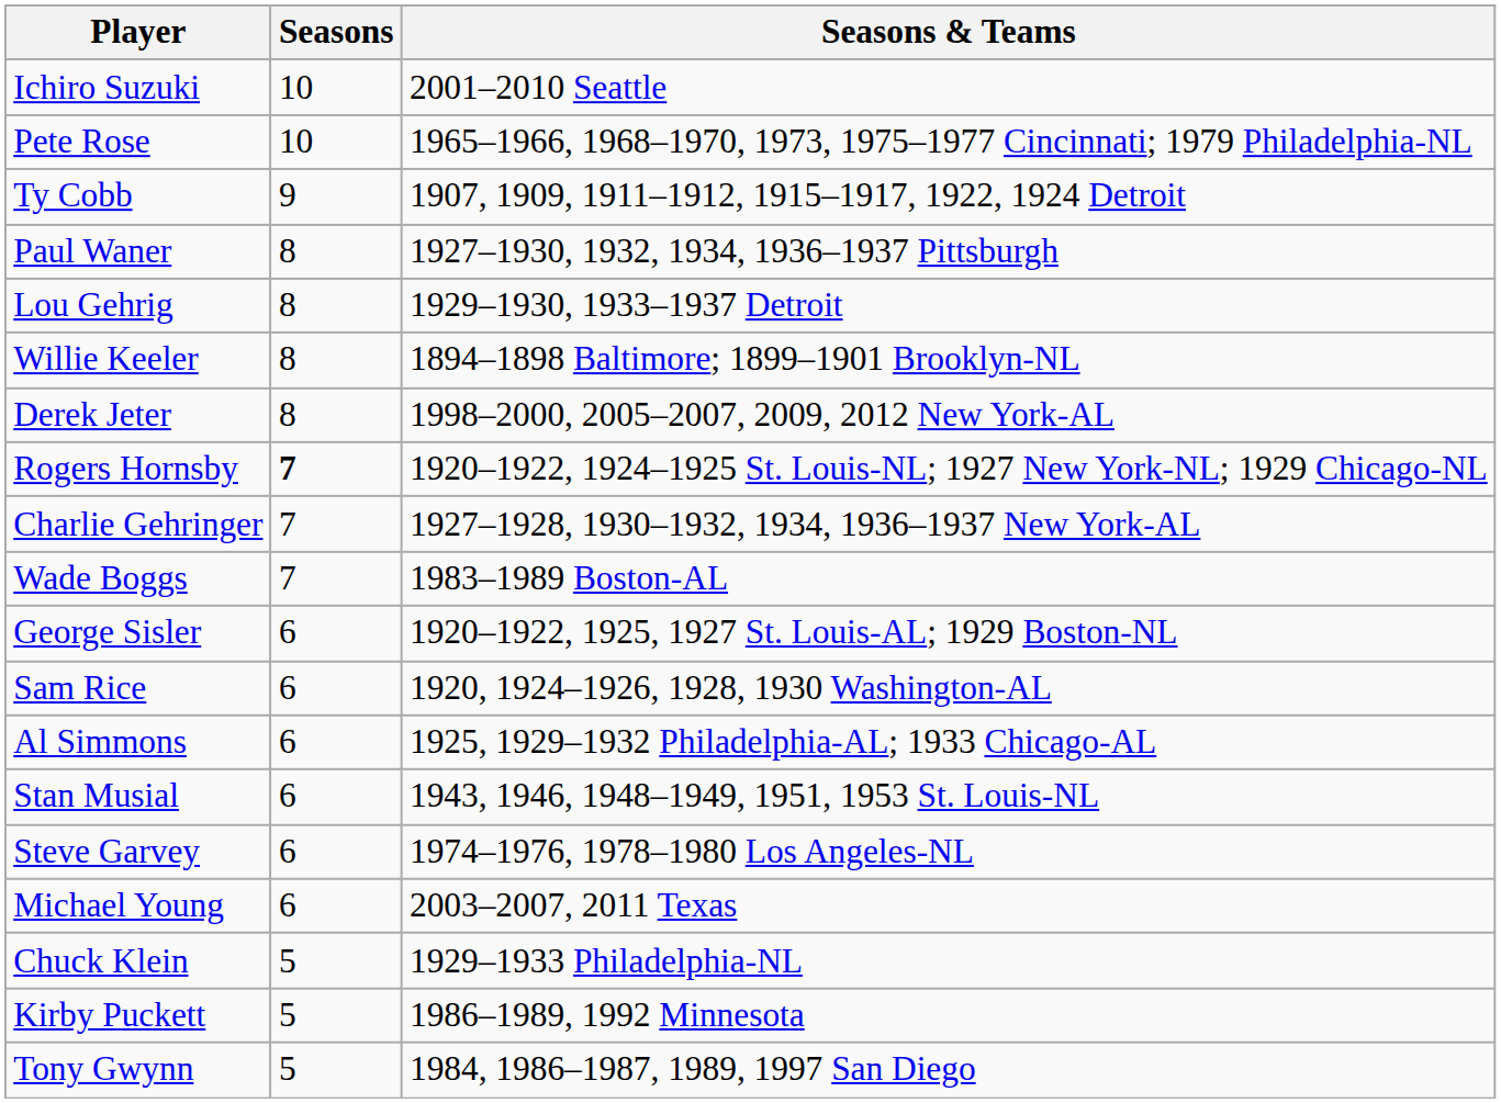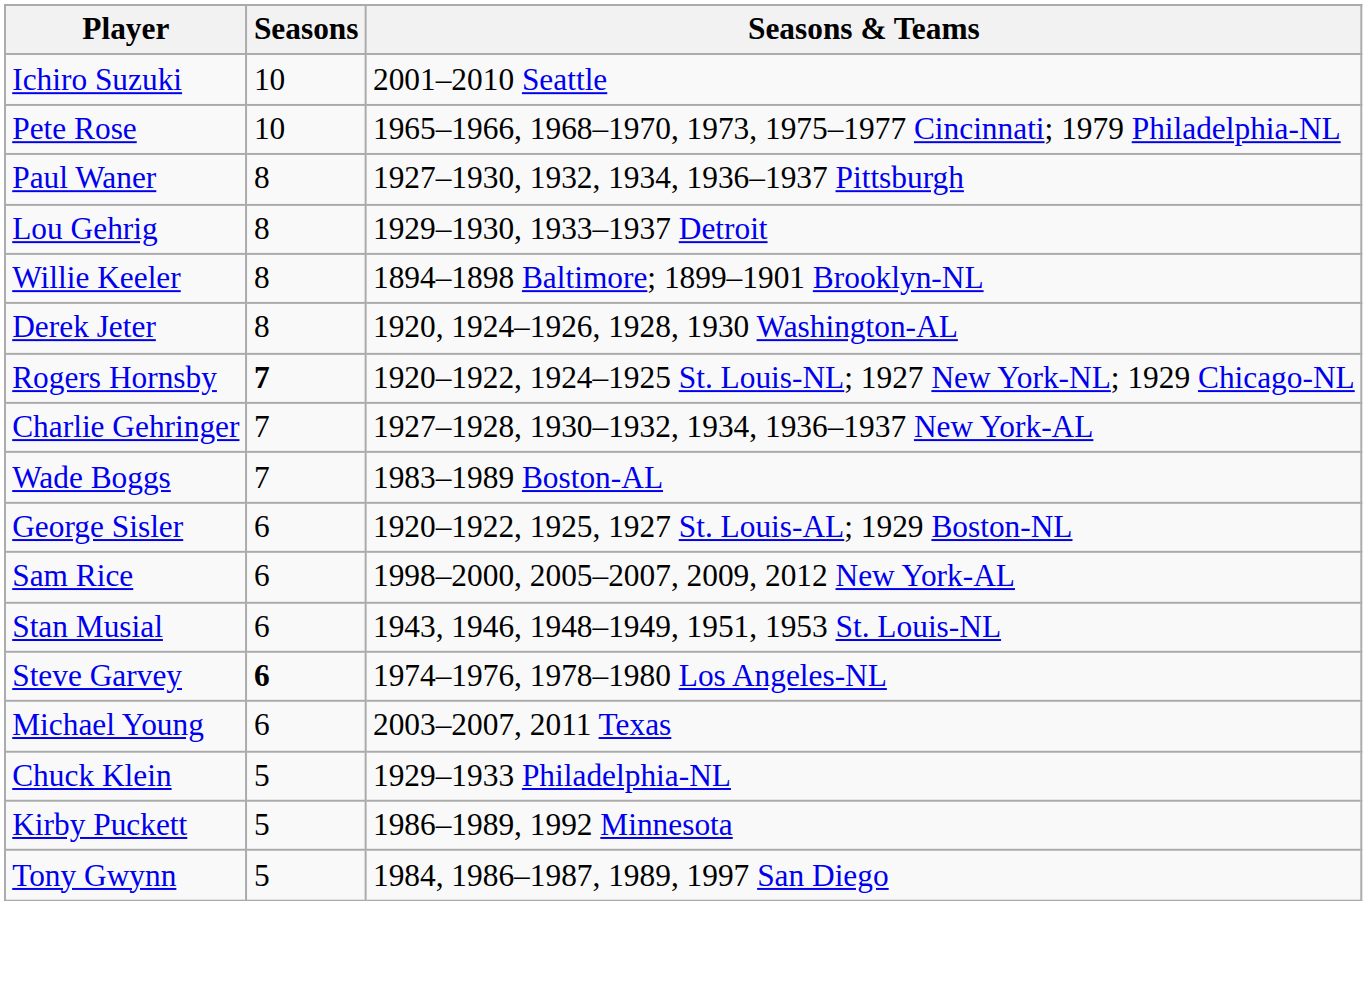 <table class="wikitable sortable">
 <tr>
 <th>Player</th>
 <th>Seasons</th>
 <th>Seasons & Teams</th>
 </tr>
 <tr>
 <td><a href='#'>Ichiro Suzuki</a></td>
 <td>10</td>
 <td>2001–2010 <a href='#'>Seattle</a> </td>
 </tr>
 <tr>
 <td><a href='#'>Pete Rose</a></td>
 <td>10</td>
 <td>1965–1966, 1968–1970, 1973, 1975–1977 <a href='#'>Cincinnati</a>; 1979 <a href='#'>Philadelphia-NL</a></td>
-</tr>
-<tr>
-<td><a href='#'>Ty Cobb</a></td>
-<td>9</td>
-<td>1907, 1909, 1911–1912, 1915–1917, 1922, 1924 <a href='#'>Detroit</a></td>
 </tr>
 <tr>
 <td><a href='#'>Paul Waner</a></td>
 <td>8</td>
 <td>1927–1930, 1932, 1934, 1936–1937 <a href='#'>Pittsburgh</a></td>
 </tr>
 <tr>
 <td><a href='#'>Lou Gehrig</a></td>
 <td>8</td>
 <td>1929–1930, 1933–1937 <a href='#'>Detroit</a></td>
 </tr>
 <tr>
 <td><a href='#'>Willie Keeler</a></td>
 <td>8</td>
 <td>1894–1898 <a href='#'>Baltimore</a>; 1899–1901 <a href='#'>Brooklyn-NL</a></td>
 </tr>
 <tr>
 <td><a href='#'>Derek Jeter</a></td>
 <td>8</td>
-<td>1998–2000, 2005–2007, 2009, 2012 <a href='#'>New York-AL</a></td>
+<td>1920, 1924–1926, 1928, 1930 <a href='#'>Washington-AL</a></td>
 </tr>
 <tr>
 <td><a href='#'>Rogers Hornsby</a></td>
 <td><strong>7</strong></td>
 <td>1920–1922, 1924–1925 <a href='#'>St. Louis-NL</a>;  1927 <a href='#'>New York-NL</a>; 1929 <a href='#'>Chicago-NL</a></td>
 </tr>
 <tr>
 <td><a href='#'>Charlie Gehringer</a></td>
 <td>7</td>
 <td>1927–1928, 1930–1932, 1934, 1936–1937 <a href='#'>New York-AL</a></td>
 </tr>
 <tr>
 <td><a href='#'>Wade Boggs</a></td>
 <td>7</td>
 <td>1983–1989 <a href='#'>Boston-AL</a></td>
 </tr>
 <tr>
 <td><a href='#'>George Sisler</a></td>
 <td>6</td>
 <td>1920–1922, 1925, 1927 <a href='#'>St. Louis-AL</a>; 1929 <a href='#'>Boston-NL</a></td>
 </tr>
 <tr>
 <td><a href='#'>Sam Rice</a></td>
 <td>6</td>
-<td>1920, 1924–1926, 1928, 1930 <a href='#'>Washington-AL</a></td>
-</tr>
-<tr>
-<td><a href='#'>Al Simmons</a></td>
-<td>6</td>
-<td>1925, 1929–1932 <a href='#'>Philadelphia-AL</a>;  1933 <a href='#'>Chicago-AL</a></td>
+<td>1998–2000, 2005–2007, 2009, 2012 <a href='#'>New York-AL</a></td>
 </tr>
 <tr>
 <td><a href='#'>Stan Musial</a></td>
 <td>6</td>
 <td>1943, 1946, 1948–1949, 1951, 1953 <a href='#'>St. Louis-NL</a></td>
 </tr>
 <tr>
 <td><a href='#'>Steve Garvey</a></td>
-<td>6</td>
+<td><strong>6</strong></td>
 <td>1974–1976, 1978–1980 <a href='#'>Los Angeles-NL</a></td>
 </tr>
 <tr>
 <td><a href='#'>Michael Young</a></td>
 <td>6</td>
 <td>2003–2007, 2011 <a href='#'>Texas</a></td>
 </tr>
 <tr>
 <td><a href='#'>Chuck Klein</a></td>
 <td>5</td>
 <td>1929–1933 <a href='#'>Philadelphia-NL</a></td>
 </tr>
 <tr>
 <td><a href='#'>Kirby Puckett</a></td>
 <td>5</td>
 <td>1986–1989, 1992 <a href='#'>Minnesota</a></td>
 </tr>
 <tr>
 <td><a href='#'>Tony Gwynn</a></td>
 <td>5</td>
 <td>1984, 1986–1987, 1989, 1997 <a href='#'>San Diego</a></td>
 </tr>
 </table>
